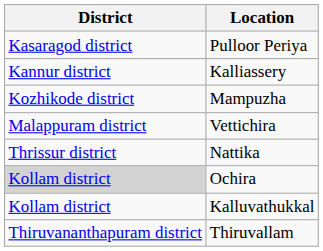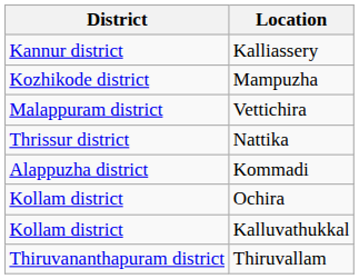 <table class="plainrowheaders wikitable">
 <tr>
 <th scope=col>District</th>
 <th scope=col>Location</th>
-</tr>
-<tr>
-<td><a href='#'>Kasaragod district</a></td>
-<td>Pulloor Periya</td>
 </tr>
 <tr>
 <td><a href='#'>Kannur district</a></td>
 <td>Kalliassery</td>
 </tr>
 <tr>
 <td><a href='#'>Kozhikode district</a></td>
 <td>Mampuzha</td>
 </tr>
 <tr>
 <td><a href='#'>Malappuram district</a></td>
 <td>Vettichira</td>
 </tr>
 <tr>
 <td><a href='#'>Thrissur district</a></td>
 <td>Nattika</td>
 </tr>
 <tr>
-<td style="background: lightgrey;"><a href='#'>Kollam district</a></td>
+<td><a href='#'>Alappuzha district</a></td>
+<td>Kommadi</td>
+</tr>
+<tr>
+<td><a href='#'>Kollam district</a></td>
 <td>Ochira</td>
 </tr>
 <tr>
 <td><a href='#'>Kollam district</a></td>
 <td>Kalluvathukkal</td>
 </tr>
 <tr>
 <td><a href='#'>Thiruvananthapuram district</a></td>
 <td>Thiruvallam</td>
 </tr>
 </table>
